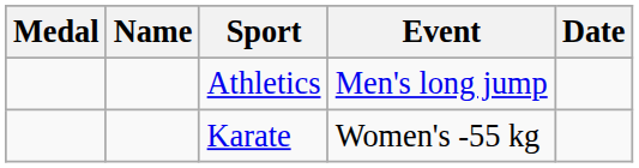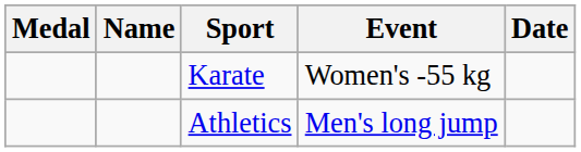 <table class="wikitable sortable" style="font-size:95%">
 <tr>
 <th>Medal</th>
 <th>Name</th>
 <th>Sport</th>
 <th>Event</th>
 <th>Date</th>
 </tr>
 <tr>
 <td></td>
 <td></td>
-<td><a href='#'>Athletics</a></td>
-<td><a href='#'>Men's long jump</a></td>
+<td><a href='#'>Karate</a></td>
+<td>Women's -55 kg</td>
 <td></td>
 </tr>
 <tr>
 <td></td>
 <td></td>
-<td><a href='#'>Karate</a></td>
-<td>Women's -55 kg</td>
+<td><a href='#'>Athletics</a></td>
+<td><a href='#'>Men's long jump</a></td>
 <td></td>
 </tr>
 </table>
